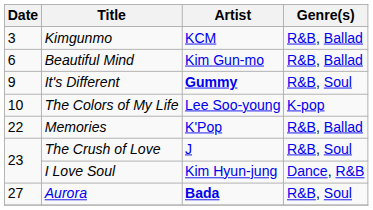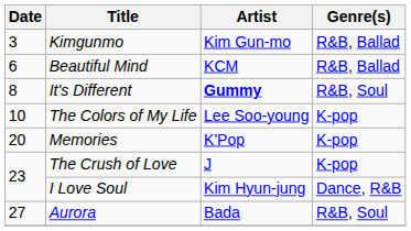 <table class="wikitable" style="text-align: left;">
 <tr>
 <th>Date</th>
 <th>Title</th>
 <th>Artist</th>
 <th>Genre(s)</th>
 </tr>
 <tr>
 <td>3</td>
 <td><em>Kimgunmo</em></td>
-<td><a href='#'>KCM</a></td>
+<td><a href='#'>Kim Gun-mo</a></td>
 <td><a href='#'>R&B</a>, <a href='#'>Ballad</a></td>
 </tr>
 <tr>
 <td>6</td>
 <td><em>Beautiful Mind</em></td>
-<td><a href='#'>Kim Gun-mo</a></td>
+<td><a href='#'>KCM</a></td>
 <td><a href='#'>R&B</a>, <a href='#'>Ballad</a></td>
 </tr>
 <tr>
-<td rowspan="1">9</td>
+<td rowspan="1">8</td>
 <td><em>It's Different</em></td>
 <td><strong><a href='#'>Gummy</a></strong></td>
 <td><a href='#'>R&B</a>, <a href='#'>Soul</a></td>
 </tr>
 <tr>
 <td>10</td>
 <td><em>The Colors of My Life</em></td>
 <td><a href='#'>Lee Soo-young</a></td>
 <td><a href='#'>K-pop</a></td>
 </tr>
 <tr>
-<td>22</td>
+<td>20</td>
 <td><em>Memories</em></td>
 <td><a href='#'>K'Pop</a></td>
-<td><a href='#'>R&B</a>, <a href='#'>Ballad</a></td>
+<td><a href='#'>K-pop</a></td>
 </tr>
 <tr>
 <td rowspan="2">23</td>
 <td><em>The Crush of Love</em></td>
 <td><a href='#'>J</a></td>
-<td><a href='#'>R&B</a>, <a href='#'>Soul</a></td>
+<td><a href='#'>K-pop</a></td>
 </tr>
 <tr>
 <td><em>I Love Soul</em></td>
 <td><a href='#'>Kim Hyun-jung</a></td>
 <td><a href='#'>Dance</a>, <a href='#'>R&B</a></td>
 </tr>
 <tr>
 <td>27</td>
 <td><em><a href='#'>Aurora</a></em></td>
-<td><strong><a href='#'>Bada</a></strong></td>
+<td><a href='#'>Bada</a></td>
 <td><a href='#'>R&B</a>, <a href='#'>Soul</a></td>
 </tr>
 <tr>
 </tr>
 </table>
